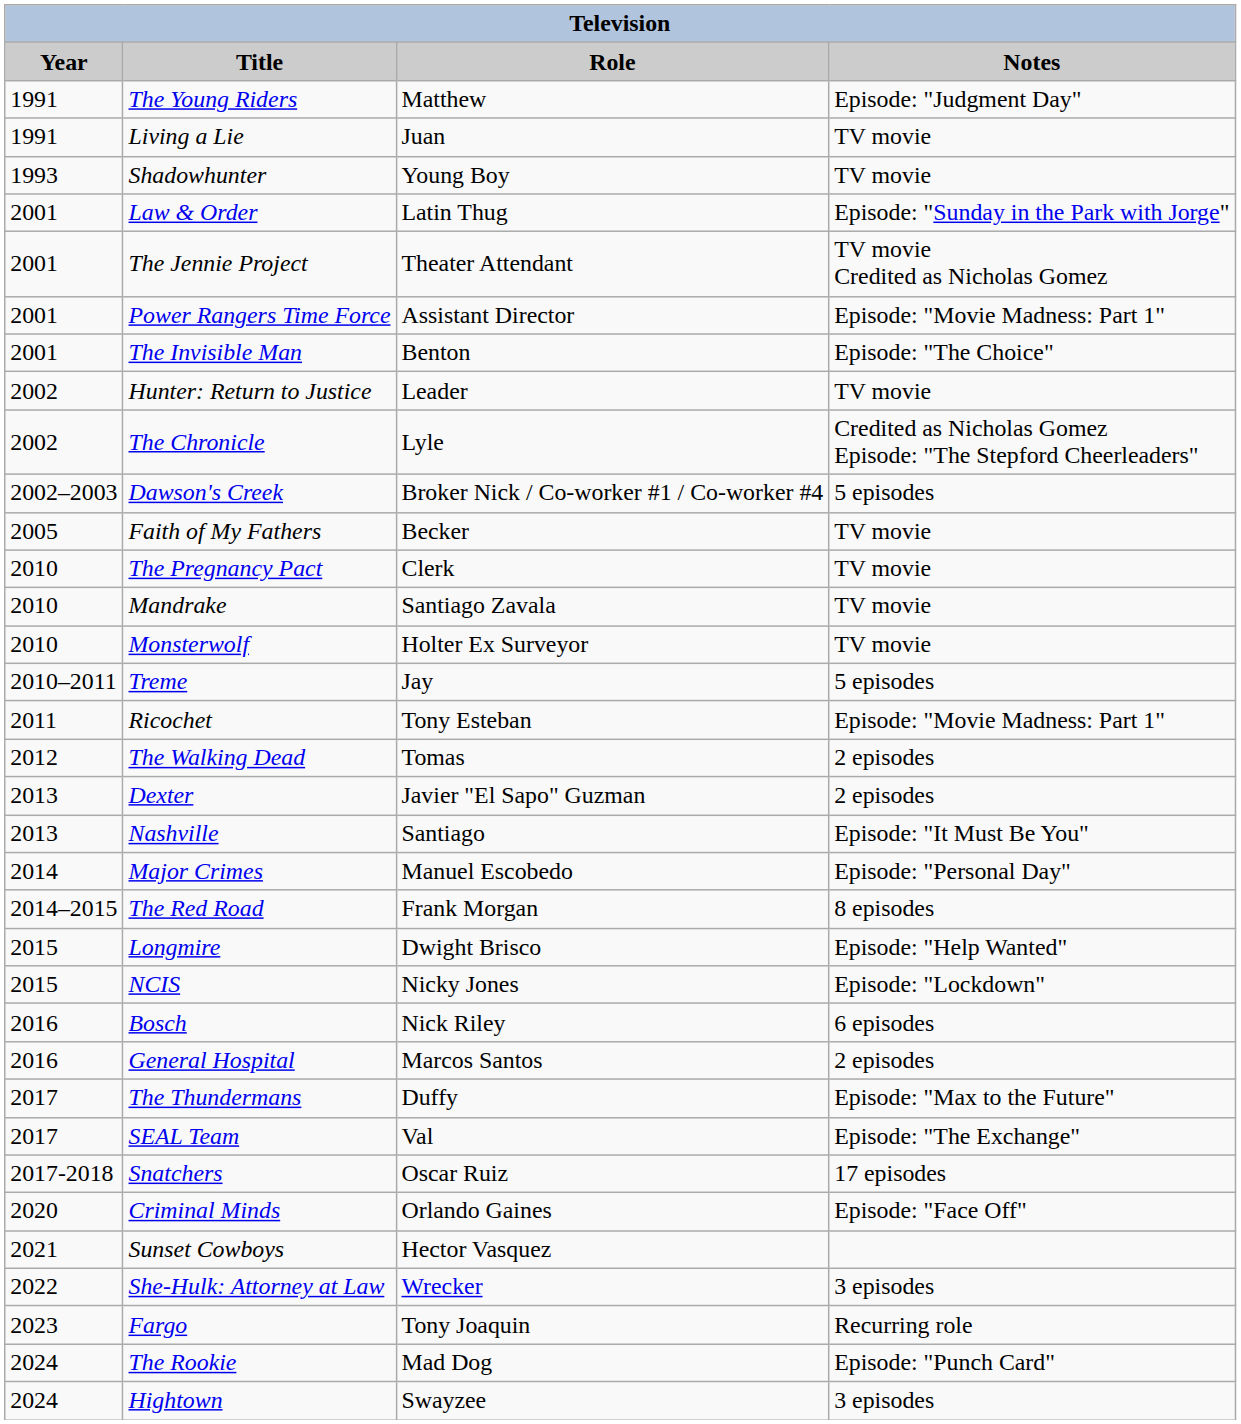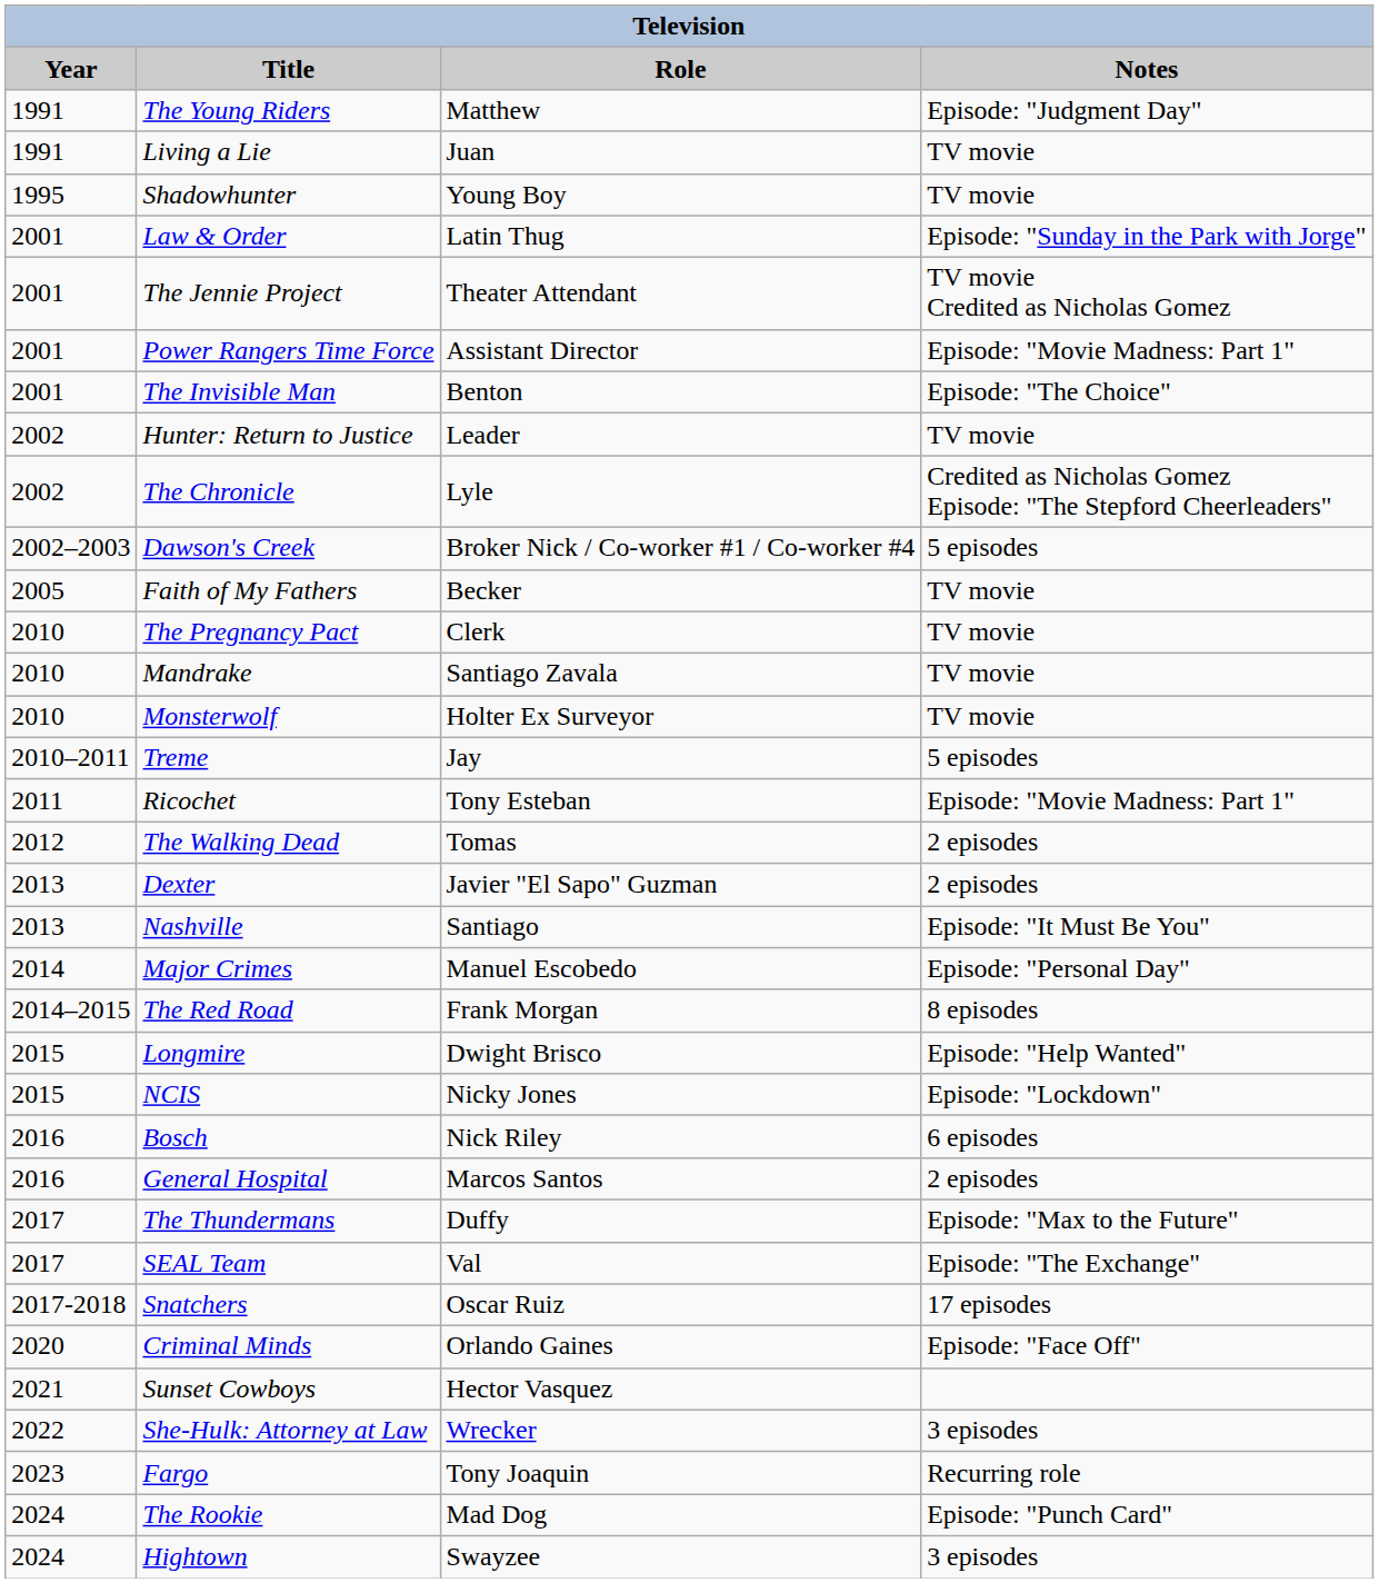 <table class="wikitable">
 <tr>
 <th colspan=4 style="background:#B0C4DE;">Television</th>
 </tr>
 <tr>
 <th style="background: #CCCCCC;">Year</th>
 <th style="background: #CCCCCC;">Title</th>
 <th style="background: #CCCCCC;">Role</th>
 <th style="background: #CCCCCC;">Notes</th>
 </tr>
 <tr>
 <td>1991</td>
 <td><em><a href='#'>The Young Riders</a></em></td>
 <td>Matthew</td>
 <td>Episode: "Judgment Day"</td>
 </tr>
 <tr>
 <td>1991</td>
 <td><em>Living a Lie</em></td>
 <td>Juan</td>
 <td>TV movie</td>
 </tr>
 <tr>
-<td>1993</td>
+<td>1995</td>
 <td><em>Shadowhunter</em></td>
 <td>Young Boy</td>
 <td>TV movie</td>
 </tr>
 <tr>
 <td>2001</td>
 <td><em><a href='#'>Law & Order</a></em></td>
 <td>Latin Thug</td>
 <td>Episode: "<a href='#'>Sunday in the Park with Jorge</a>"</td>
 </tr>
 <tr>
 <td>2001</td>
 <td><em>The Jennie Project</em></td>
 <td>Theater Attendant</td>
 <td>TV movie<br> Credited as Nicholas Gomez</td>
 </tr>
 <tr>
 <td>2001</td>
 <td><em><a href='#'>Power Rangers Time Force</a></em></td>
 <td>Assistant Director</td>
 <td>Episode: "Movie Madness: Part 1"</td>
 </tr>
 <tr>
 <td>2001</td>
 <td><em><a href='#'>The Invisible Man</a></em></td>
 <td>Benton</td>
 <td>Episode: "The Choice"</td>
 </tr>
 <tr>
 <td>2002</td>
 <td><em>Hunter: Return to Justice</em></td>
 <td>Leader</td>
 <td>TV movie</td>
 </tr>
 <tr>
 <td>2002</td>
 <td><em><a href='#'>The Chronicle</a></em></td>
 <td>Lyle</td>
 <td>Credited as Nicholas Gomez<br> Episode: "The Stepford Cheerleaders"</td>
 </tr>
 <tr>
 <td>2002–2003</td>
 <td><em><a href='#'>Dawson's Creek</a></em></td>
 <td>Broker Nick / Co-worker #1 / Co-worker #4</td>
 <td>5 episodes</td>
 </tr>
 <tr>
 <td>2005</td>
 <td><em>Faith of My Fathers</em></td>
 <td>Becker</td>
 <td>TV movie</td>
 </tr>
 <tr>
 <td>2010</td>
 <td><em><a href='#'>The Pregnancy Pact</a></em></td>
 <td>Clerk</td>
 <td>TV movie</td>
 </tr>
 <tr>
 <td>2010</td>
 <td><em>Mandrake</em></td>
 <td>Santiago Zavala</td>
 <td>TV movie</td>
 </tr>
 <tr>
 <td>2010</td>
 <td><em><a href='#'>Monsterwolf</a></em></td>
 <td>Holter Ex Surveyor</td>
 <td>TV movie</td>
 </tr>
 <tr>
 <td>2010–2011</td>
 <td><em><a href='#'>Treme</a></em></td>
 <td>Jay</td>
 <td>5 episodes</td>
 </tr>
 <tr>
 <td>2011</td>
 <td><em>Ricochet</em></td>
 <td>Tony Esteban</td>
 <td>Episode: "Movie Madness: Part 1"</td>
 </tr>
 <tr>
 <td>2012</td>
 <td><em><a href='#'>The Walking Dead</a></em></td>
 <td>Tomas</td>
 <td>2 episodes</td>
 </tr>
 <tr>
 <td>2013</td>
 <td><em><a href='#'>Dexter</a></em></td>
 <td>Javier "El Sapo" Guzman</td>
 <td>2 episodes</td>
 </tr>
 <tr>
 <td>2013</td>
 <td><em><a href='#'>Nashville</a></em></td>
 <td>Santiago</td>
 <td>Episode: "It Must Be You"</td>
 </tr>
 <tr>
 <td>2014</td>
 <td><em><a href='#'>Major Crimes</a></em></td>
 <td>Manuel Escobedo</td>
 <td>Episode: "Personal Day"</td>
 </tr>
 <tr>
 <td>2014–2015</td>
 <td><em><a href='#'>The Red Road</a></em></td>
 <td>Frank Morgan</td>
 <td>8 episodes</td>
 </tr>
 <tr>
 <td>2015</td>
 <td><em><a href='#'>Longmire</a></em></td>
 <td>Dwight Brisco</td>
 <td>Episode: "Help Wanted"</td>
 </tr>
 <tr>
 <td>2015</td>
 <td><em><a href='#'>NCIS</a></em></td>
 <td>Nicky Jones</td>
 <td>Episode: "Lockdown"</td>
 </tr>
 <tr>
 <td>2016</td>
 <td><em><a href='#'>Bosch</a></em></td>
 <td>Nick Riley</td>
 <td>6 episodes</td>
 </tr>
 <tr>
 <td>2016</td>
 <td><em><a href='#'>General Hospital</a></em></td>
 <td>Marcos Santos</td>
 <td>2 episodes</td>
 </tr>
 <tr>
 <td>2017</td>
 <td><em><a href='#'>The Thundermans</a></em></td>
 <td>Duffy</td>
 <td>Episode: "Max to the Future"</td>
 </tr>
 <tr>
 <td>2017</td>
 <td><em><a href='#'>SEAL Team</a></em></td>
 <td>Val</td>
 <td>Episode: "The Exchange"</td>
 </tr>
 <tr>
 <td>2017-2018</td>
 <td><em><a href='#'>Snatchers</a></em></td>
 <td>Oscar Ruiz</td>
 <td>17 episodes</td>
 </tr>
 <tr>
 <td>2020</td>
 <td><em><a href='#'>Criminal Minds</a></em></td>
 <td>Orlando Gaines</td>
 <td>Episode: "Face Off"</td>
 </tr>
 <tr>
 <td>2021</td>
 <td><em>Sunset Cowboys</em></td>
 <td>Hector Vasquez</td>
 <td></td>
 </tr>
 <tr>
 <td>2022</td>
 <td><em><a href='#'>She-Hulk: Attorney at Law</a></em></td>
 <td><a href='#'>Wrecker</a></td>
 <td>3 episodes</td>
 </tr>
 <tr>
 <td>2023</td>
 <td><em><a href='#'>Fargo</a></em></td>
 <td>Tony Joaquin</td>
 <td>Recurring role</td>
 </tr>
 <tr>
 <td>2024</td>
 <td><em><a href='#'>The Rookie</a></em></td>
 <td>Mad Dog</td>
 <td>Episode: "Punch Card"</td>
 </tr>
 <tr>
 <td>2024</td>
 <td><em><a href='#'>Hightown</a></em></td>
 <td>Swayzee</td>
 <td>3 episodes</td>
 </tr>
 </table>
